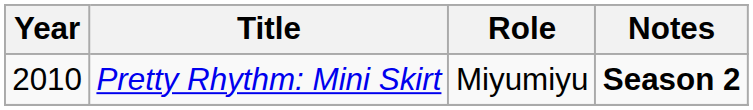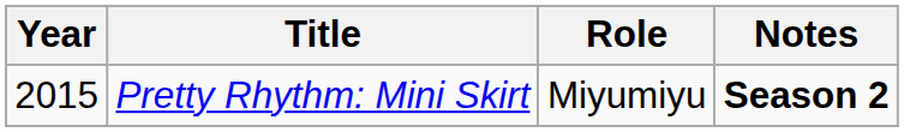 <table class="wikitable sortable">
 <tr>
 <th>Year</th>
 <th>Title</th>
 <th>Role</th>
 <th class="unsortable">Notes</th>
 </tr>
 <tr>
-<td>2010</td>
+<td>2015</td>
 <td><em><a href='#'>Pretty Rhythm: Mini Skirt</a></em></td>
 <td>Miyumiyu</td>
 <td><strong>Season 2</strong></td>
 </tr>
 <tr>
 </tr>
 </table>
